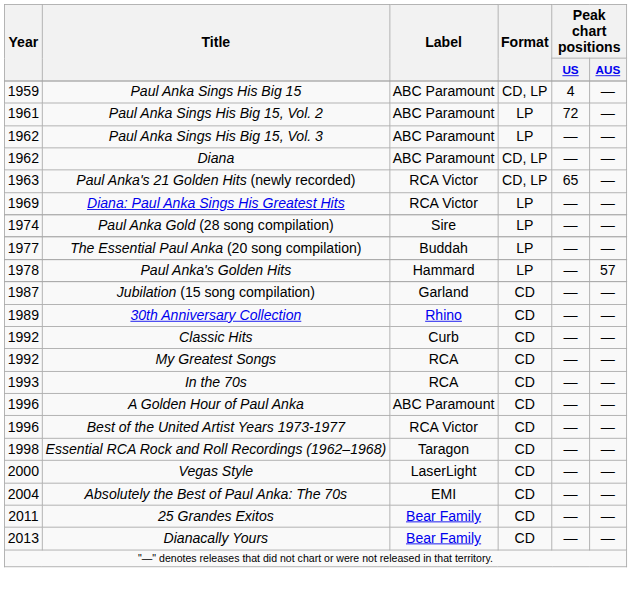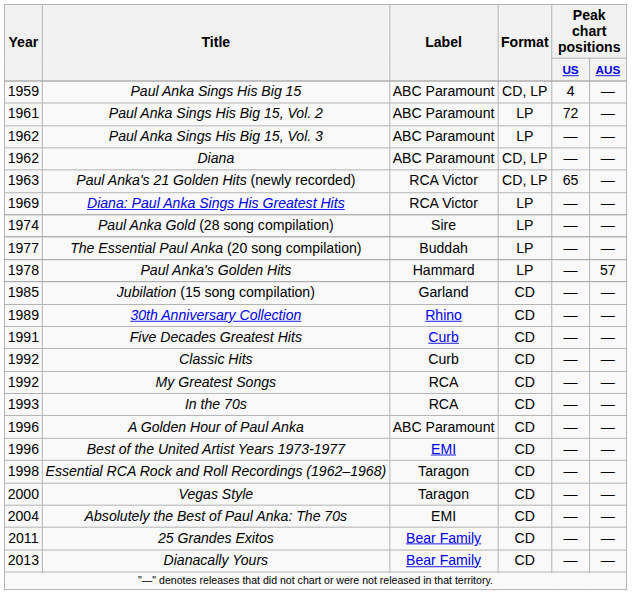 <table class="wikitable">
 <tr>
 <th scope="col" rowspan="2">Year</th>
 <th scope="col" rowspan="2">Title</th>
 <th scope="col" rowspan="2">Label</th>
 <th scope="col" rowspan="2">Format</th>
 <th scope="col" colspan="2">Peak chart positions</th>
 </tr>
 <tr>
 <th style="width:35px;"><small><a href='#'>US</a><br></small></th>
 <th style="width:35px;"><small><a href='#'>AUS</a><br></small></th>
 </tr>
 <tr>
 </tr>
 <tr style="text-align:center;">
 <td>1959</td>
 <td><em>Paul Anka Sings His Big 15</em></td>
 <td>ABC Paramount</td>
 <td>CD, LP</td>
 <td>4</td>
 <td>—</td>
 </tr>
 <tr>
 <td style="text-align:center;">1961</td>
 <td style="text-align:center;"><em>Paul Anka Sings His Big 15, Vol. 2</em></td>
 <td style="text-align:center;">ABC Paramount</td>
 <td style="text-align:center;">LP</td>
 <td style="text-align:center;">72</td>
 <td style="text-align:center;">—</td>
 </tr>
 <tr style="text-align:center;">
 <td>1962</td>
 <td><em>Paul Anka Sings His Big 15, Vol. 3</em></td>
 <td>ABC Paramount</td>
 <td>LP</td>
 <td>—</td>
 <td>—</td>
 </tr>
 <tr style="text-align:center;">
 <td>1962</td>
 <td><em>Diana</em></td>
 <td>ABC Paramount</td>
 <td>CD, LP</td>
 <td>—</td>
 <td>—</td>
 </tr>
 <tr style="text-align:center;">
 <td>1963</td>
 <td><em>Paul Anka's 21 Golden Hits</em> (newly recorded)</td>
 <td>RCA Victor</td>
 <td>CD, LP</td>
 <td>65</td>
 <td>—</td>
 </tr>
 <tr style="text-align:center;">
 <td>1969</td>
 <td><em><a href='#'>Diana: Paul Anka Sings His Greatest Hits</a></em></td>
 <td>RCA Victor</td>
 <td>LP</td>
 <td>—</td>
 <td>—</td>
 </tr>
 <tr>
 </tr>
 <tr style="text-align:center;">
 <td>1974</td>
 <td><em>Paul Anka Gold</em> (28 song compilation)</td>
 <td>Sire</td>
 <td>LP</td>
 <td>—</td>
 <td>—</td>
 </tr>
 <tr>
 </tr>
 <tr style="text-align:center;">
 <td>1977</td>
 <td><em>The Essential Paul Anka</em> (20 song compilation)</td>
 <td>Buddah</td>
 <td>LP</td>
 <td>—</td>
 <td>—</td>
 </tr>
 <tr>
 </tr>
 <tr style="text-align:center;">
 <td>1978</td>
 <td><em>Paul Anka's Golden Hits</em></td>
 <td>Hammard</td>
 <td>LP</td>
 <td>—</td>
 <td>57</td>
 </tr>
 <tr>
 </tr>
 <tr style="text-align:center;">
-<td>1987</td>
+<td>1985</td>
 <td><em>Jubilation</em> (15 song compilation)</td>
 <td>Garland</td>
 <td>CD</td>
 <td>—</td>
 <td>—</td>
 </tr>
 <tr>
 <td style="text-align:center;">1989</td>
 <td style="text-align:center;"><em><a href='#'>30th Anniversary Collection</a></em></td>
 <td style="text-align:center;"><a href='#'>Rhino</a></td>
 <td style="text-align:center;">CD</td>
 <td style="text-align:center;">—</td>
 <td style="text-align:center;">—</td>
+</tr>
+<tr style="text-align:center;">
+<td>1991</td>
+<td><em>Five Decades Greatest Hits</em></td>
+<td><a href='#'>Curb</a></td>
+<td>CD</td>
+<td>—</td>
+<td>—</td>
 </tr>
 <tr style="text-align:center;">
 <td>1992</td>
 <td><em>Classic Hits</em></td>
 <td>Curb</td>
 <td>CD</td>
 <td>—</td>
 <td>—</td>
 </tr>
 <tr style="text-align:center;">
 <td>1992</td>
 <td><em>My Greatest Songs</em></td>
 <td>RCA</td>
 <td>CD</td>
 <td>—</td>
 <td>—</td>
 </tr>
 <tr style="text-align:center;">
 <td>1993</td>
 <td><em>In the 70s</em></td>
 <td>RCA</td>
 <td>CD</td>
 <td>—</td>
 <td>—</td>
 </tr>
 <tr style="text-align:center;">
 <td>1996</td>
 <td><em>A Golden Hour of Paul Anka</em></td>
 <td>ABC Paramount</td>
 <td>CD</td>
 <td>—</td>
 <td>—</td>
 </tr>
 <tr style="text-align:center;">
 <td>1996</td>
 <td><em>Best of the United Artist Years 1973-1977</em></td>
-<td>RCA Victor</td>
+<td><a href='#'>EMI</a></td>
 <td>CD</td>
 <td>—</td>
 <td>—</td>
 </tr>
 <tr style="text-align:center;">
 <td>1998</td>
 <td><em>Essential RCA Rock and Roll Recordings (1962–1968)</em></td>
 <td>Taragon</td>
 <td>CD</td>
 <td>—</td>
 <td>—</td>
 </tr>
 <tr style="text-align:center;">
 <td>2000</td>
 <td><em>Vegas Style</em></td>
-<td>LaserLight</td>
+<td>Taragon</td>
 <td>CD</td>
 <td>—</td>
 <td>—</td>
 </tr>
 <tr style="text-align:center;">
 <td>2004</td>
 <td><em>Absolutely the Best of Paul Anka: The 70s</em></td>
 <td>EMI</td>
 <td>CD</td>
 <td>—</td>
 <td>—</td>
 </tr>
 <tr style="text-align:center;">
 <td>2011</td>
 <td><em>25 Grandes Exitos</em></td>
 <td><a href='#'>Bear Family</a></td>
 <td>CD</td>
 <td>—</td>
 <td>—</td>
 </tr>
 <tr style="text-align:center;">
 <td>2013</td>
 <td><em>Dianacally Yours</em></td>
 <td><a href='#'>Bear Family</a></td>
 <td>CD</td>
 <td>—</td>
 <td>—</td>
 </tr>
 <tr>
 <td colspan="6" style="text-align:center; font-size:9pt;">"—" denotes releases that did not chart or were not released in that territory.</td>
 </tr>
 </table>
